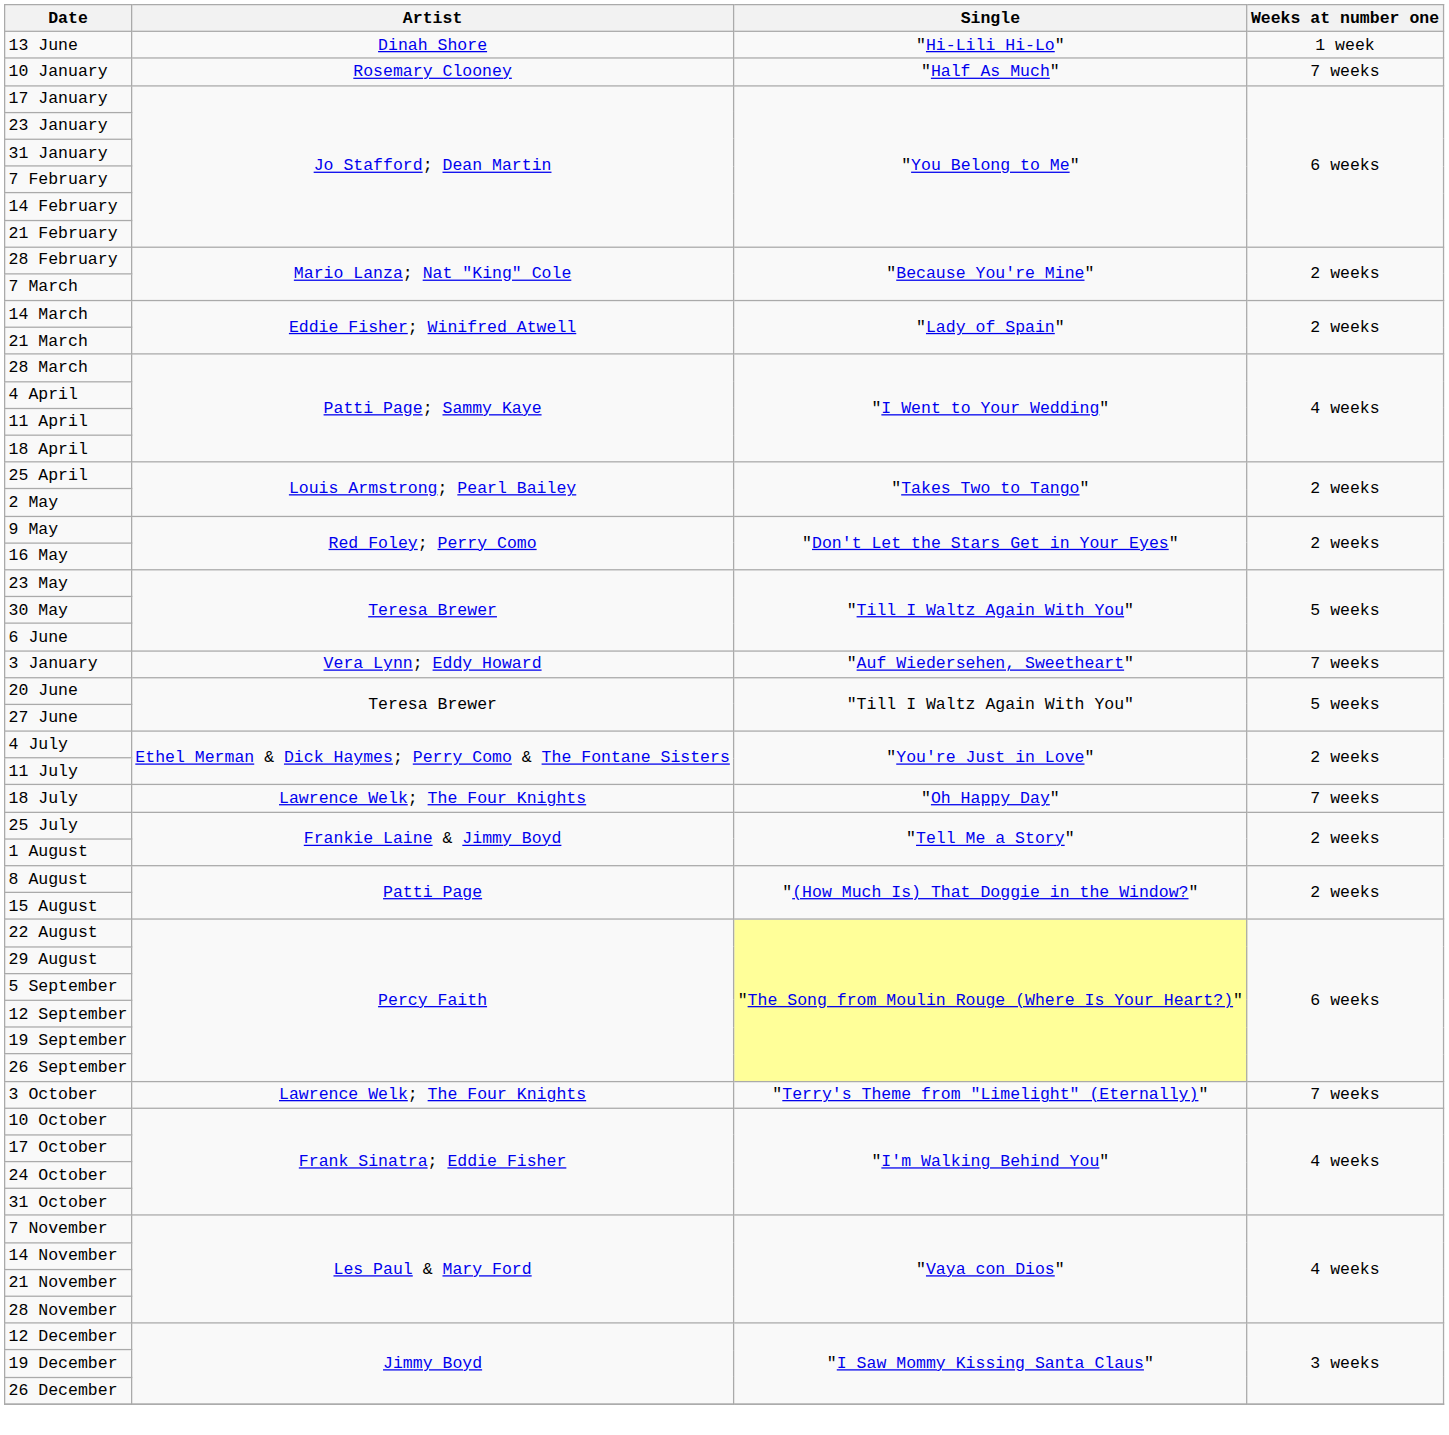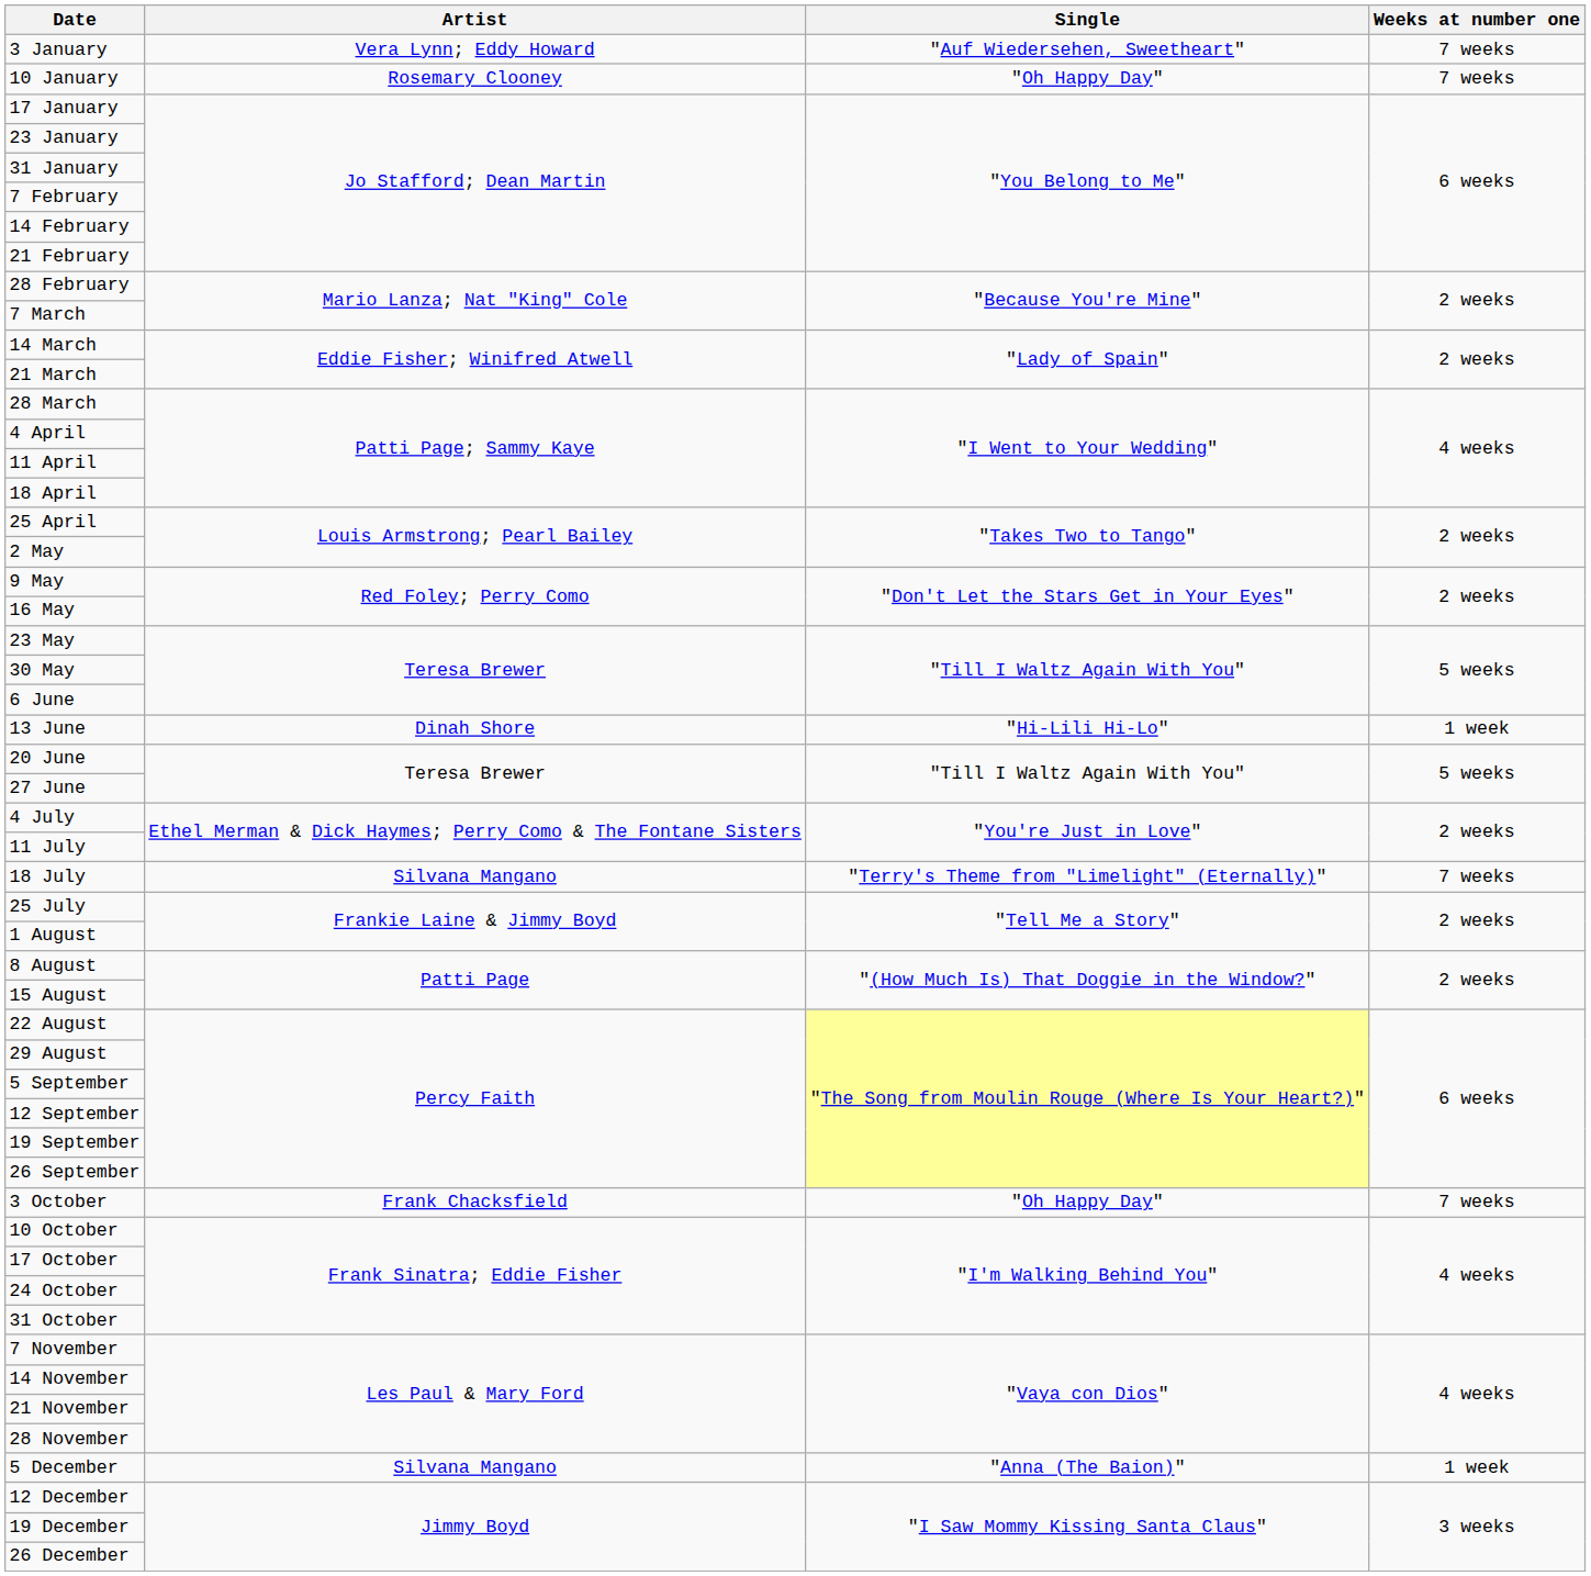 <table class="wikitable">
 <tr>
 <th>Date</th>
 <th>Artist</th>
 <th>Single</th>
 <th>Weeks at number one</th>
 </tr>
 <tr>
-<td>13 June</td>
-<td align="center"><a href='#'>Dinah Shore</a></td>
-<td align="center">"<a href='#'>Hi-Lili Hi-Lo</a>"</td>
-<td align="center">1 week</td>
+<td>3 January</td>
+<td align="center"><a href='#'>Vera Lynn</a>; <a href='#'>Eddy Howard</a></td>
+<td align="center">"<a href='#'>Auf Wiedersehen, Sweetheart</a>"</td>
+<td align="center">7 weeks</td>
 </tr>
 <tr>
 <td>10 January</td>
 <td align="center"><a href='#'>Rosemary Clooney</a></td>
-<td align="center">"<a href='#'>Half As Much</a>"</td>
+<td align="center">"<a href='#'>Oh Happy Day</a>"</td>
 <td align="center">7 weeks</td>
 </tr>
 <tr>
 <td>17 January</td>
 <td rowspan=6 align="center"><a href='#'>Jo Stafford</a>; <a href='#'>Dean Martin</a></td>
 <td rowspan=6 align="center">"<a href='#'>You Belong to Me</a>"</td>
 <td rowspan=6 align="center">6 weeks</td>
 </tr>
 <tr>
 <td>23 January</td>
 </tr>
 <tr>
 <td>31 January</td>
 </tr>
 <tr>
 <td>7 February</td>
 </tr>
 <tr>
 <td>14 February</td>
 </tr>
 <tr>
 <td>21 February</td>
 </tr>
 <tr>
 <td>28 February</td>
 <td rowspan=2 align="center"><a href='#'>Mario Lanza</a>; <a href='#'>Nat "King" Cole</a></td>
 <td rowspan=2 align="center">"<a href='#'>Because You're Mine</a>"</td>
 <td rowspan=2 align="center">2 weeks</td>
 </tr>
 <tr>
 <td>7 March</td>
 </tr>
 <tr>
 <td>14 March</td>
 <td rowspan=2 align="center"><a href='#'>Eddie Fisher</a>; <a href='#'>Winifred Atwell</a></td>
 <td rowspan=2 align="center">"<a href='#'>Lady of Spain</a>"</td>
 <td rowspan=2 align="center">2 weeks</td>
 </tr>
 <tr>
 <td>21 March</td>
 </tr>
 <tr>
 <td>28 March</td>
 <td rowspan=4 align="center"><a href='#'>Patti Page</a>; <a href='#'>Sammy Kaye</a></td>
 <td rowspan=4 align="center">"<a href='#'>I Went to Your Wedding</a>"</td>
 <td rowspan=4 align="center">4 weeks</td>
 </tr>
 <tr>
 <td>4 April</td>
 </tr>
 <tr>
 <td>11 April</td>
 </tr>
 <tr>
 <td>18 April</td>
 </tr>
 <tr>
 <td>25 April</td>
 <td rowspan=2 align="center"><a href='#'>Louis Armstrong</a>; <a href='#'>Pearl Bailey</a></td>
 <td rowspan=2 align="center">"<a href='#'>Takes Two to Tango</a>"</td>
 <td rowspan=2 align="center">2 weeks</td>
 </tr>
 <tr>
 <td>2 May</td>
 </tr>
 <tr>
 <td>9 May</td>
 <td rowspan=2 align="center"><a href='#'>Red Foley</a>; <a href='#'>Perry Como</a></td>
 <td rowspan=2 align="center">"<a href='#'>Don't Let the Stars Get in Your Eyes</a>"</td>
 <td rowspan=2 align="center">2 weeks</td>
 </tr>
 <tr>
 <td>16 May</td>
 </tr>
 <tr>
 <td>23 May</td>
 <td rowspan=3 align="center"><a href='#'>Teresa Brewer</a></td>
 <td rowspan=3 align="center">"<a href='#'>Till I Waltz Again With You</a>"</td>
 <td rowspan=3 align="center">5 weeks</td>
 </tr>
 <tr>
 <td>30 May</td>
 </tr>
 <tr>
 <td>6 June</td>
 </tr>
 <tr>
-<td>3 January</td>
-<td align="center"><a href='#'>Vera Lynn</a>; <a href='#'>Eddy Howard</a></td>
-<td align="center">"<a href='#'>Auf Wiedersehen, Sweetheart</a>"</td>
-<td align="center">7 weeks</td>
+<td>13 June</td>
+<td align="center"><a href='#'>Dinah Shore</a></td>
+<td align="center">"<a href='#'>Hi-Lili Hi-Lo</a>"</td>
+<td align="center">1 week</td>
 </tr>
 <tr>
 <td>20 June</td>
 <td rowspan=2 align="center">Teresa Brewer</td>
 <td rowspan=2 align="center">"Till I Waltz Again With You"</td>
 <td rowspan=2 align="center">5 weeks</td>
 </tr>
 <tr>
 <td>27 June</td>
 </tr>
 <tr>
 <td>4 July</td>
 <td rowspan=2 align="center"><a href='#'>Ethel Merman</a> & <a href='#'>Dick Haymes</a>; <a href='#'>Perry Como</a> & <a href='#'>The Fontane Sisters</a></td>
 <td rowspan=2 align="center">"<a href='#'>You're Just in Love</a>"</td>
 <td rowspan=2 align="center">2 weeks</td>
 </tr>
 <tr>
 <td>11 July</td>
 </tr>
 <tr>
 <td>18 July</td>
-<td align="center"><a href='#'>Lawrence Welk</a>; <a href='#'>The Four Knights</a></td>
-<td align="center">"<a href='#'>Oh Happy Day</a>"</td>
+<td align="center"><a href='#'>Silvana Mangano</a></td>
+<td align="center">"<a href='#'>Terry's Theme from "Limelight" (Eternally)</a>"</td>
 <td align="center">7 weeks</td>
 </tr>
 <tr>
 <td>25 July</td>
 <td rowspan=2 align="center"><a href='#'>Frankie Laine</a> & <a href='#'>Jimmy Boyd</a></td>
 <td rowspan=2 align="center">"<a href='#'>Tell Me a Story</a>"</td>
 <td rowspan=2 align="center">2 weeks</td>
 </tr>
 <tr>
 <td>1 August</td>
 </tr>
 <tr>
 <td>8 August</td>
 <td rowspan=2 align="center"><a href='#'>Patti Page</a></td>
 <td rowspan=2 align="center">"<a href='#'>(How Much Is) That Doggie in the Window?</a>"</td>
 <td rowspan=2 align="center">2 weeks</td>
 </tr>
 <tr>
 <td>15 August</td>
 </tr>
 <tr>
 <td>22 August</td>
 <td rowspan=6 align="center"><a href='#'>Percy Faith</a></td>
 <td bgcolor=#FFFF99 rowspan=6 align="center">"<a href='#'>The Song from Moulin Rouge (Where Is Your Heart?)</a>"</td>
 <td rowspan=6 align="center">6 weeks</td>
 </tr>
 <tr>
 <td>29 August</td>
 </tr>
 <tr>
 <td>5 September</td>
 </tr>
 <tr>
 <td>12 September</td>
 </tr>
 <tr>
 <td>19 September</td>
 </tr>
 <tr>
 <td>26 September</td>
 </tr>
 <tr>
 <td>3 October</td>
-<td align="center"><a href='#'>Lawrence Welk</a>; <a href='#'>The Four Knights</a></td>
-<td align="center">"<a href='#'>Terry's Theme from "Limelight" (Eternally)</a>"</td>
+<td align="center"><a href='#'>Frank Chacksfield</a></td>
+<td align="center">"<a href='#'>Oh Happy Day</a>"</td>
 <td align="center">7 weeks</td>
 </tr>
 <tr>
 <td>10 October</td>
 <td rowspan=4 align="center"><a href='#'>Frank Sinatra</a>; <a href='#'>Eddie Fisher</a></td>
 <td rowspan=4 align="center">"<a href='#'>I'm Walking Behind You</a>"</td>
 <td rowspan=4 align="center">4 weeks</td>
 </tr>
 <tr>
 <td>17 October</td>
 </tr>
 <tr>
 <td>24 October</td>
 </tr>
 <tr>
 <td>31 October</td>
 </tr>
 <tr>
 <td>7 November</td>
 <td rowspan=4 align="center"><a href='#'>Les Paul</a> & <a href='#'>Mary Ford</a></td>
 <td rowspan=4 align="center">"<a href='#'>Vaya con Dios</a>"</td>
 <td rowspan=4 align="center">4 weeks</td>
 </tr>
 <tr>
 <td>14 November</td>
 </tr>
 <tr>
 <td>21 November</td>
 </tr>
 <tr>
 <td>28 November</td>
 </tr>
 <tr>
+<td>5 December</td>
+<td align="center"><a href='#'>Silvana Mangano</a></td>
+<td align="center">"<a href='#'>Anna (The Baion)</a>"</td>
+<td align="center">1 week</td>
+</tr>
+<tr>
 <td>12 December</td>
 <td rowspan=3 align="center"><a href='#'>Jimmy Boyd</a></td>
 <td rowspan=3 align="center">"<a href='#'>I Saw Mommy Kissing Santa Claus</a>"</td>
 <td rowspan=3 align="center">3 weeks</td>
 </tr>
 <tr>
 <td>19 December</td>
 </tr>
 <tr>
 <td>26 December</td>
 </tr>
 <tr>
 </tr>
 </table>
